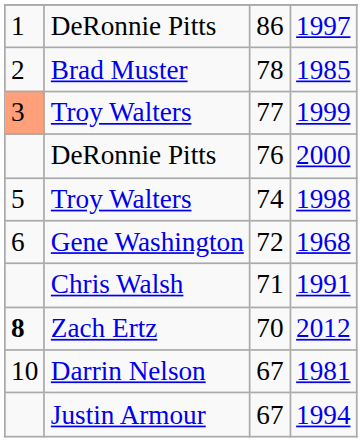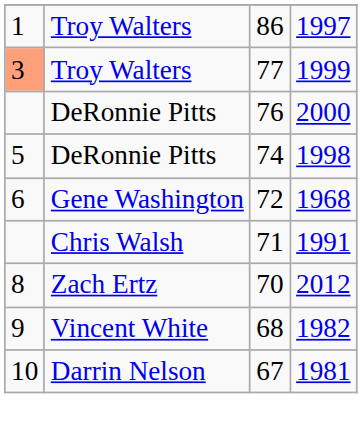 <table class="wikitable">
 <tr>
 </tr>
 <tr>
 <td>1</td>
-<td>DeRonnie Pitts</td>
+<td><a href='#'>Troy Walters</a></td>
 <td>86</td>
 <td><a href='#'>1997</a></td>
-</tr>
-<tr>
-<td>2</td>
-<td><a href='#'>Brad Muster</a></td>
-<td>78</td>
-<td><a href='#'>1985</a></td>
 </tr>
 <tr>
 <td style="background: lightsalmon;">3</td>
 <td><a href='#'>Troy Walters</a></td>
 <td>77</td>
 <td><a href='#'>1999</a></td>
 </tr>
 <tr>
 <td></td>
 <td>DeRonnie Pitts</td>
 <td>76</td>
 <td><a href='#'>2000</a></td>
 </tr>
 <tr>
 <td>5</td>
-<td><a href='#'>Troy Walters</a></td>
+<td>DeRonnie Pitts</td>
 <td>74</td>
 <td><a href='#'>1998</a></td>
 </tr>
 <tr>
 <td>6</td>
 <td><a href='#'>Gene Washington</a></td>
 <td>72</td>
 <td><a href='#'>1968</a></td>
 </tr>
 <tr>
 <td></td>
 <td><a href='#'>Chris Walsh</a></td>
 <td>71</td>
 <td><a href='#'>1991</a></td>
 </tr>
 <tr>
-<td><strong>8</strong></td>
+<td>8</td>
 <td><a href='#'>Zach Ertz</a></td>
 <td>70</td>
 <td><a href='#'>2012</a></td>
+</tr>
+<tr>
+<td>9</td>
+<td><a href='#'>Vincent White</a></td>
+<td>68</td>
+<td><a href='#'>1982</a></td>
 </tr>
 <tr>
 <td>10</td>
 <td><a href='#'>Darrin Nelson</a></td>
 <td>67</td>
 <td><a href='#'>1981</a></td>
 </tr>
-<tr>
-<td></td>
-<td><a href='#'>Justin Armour</a></td>
-<td>67</td>
-<td><a href='#'>1994</a></td>
-</tr>
 </table>
